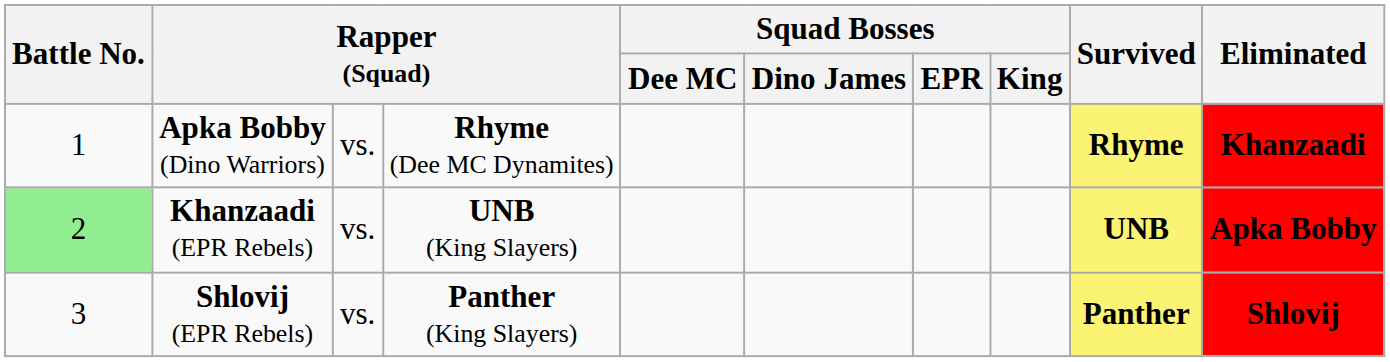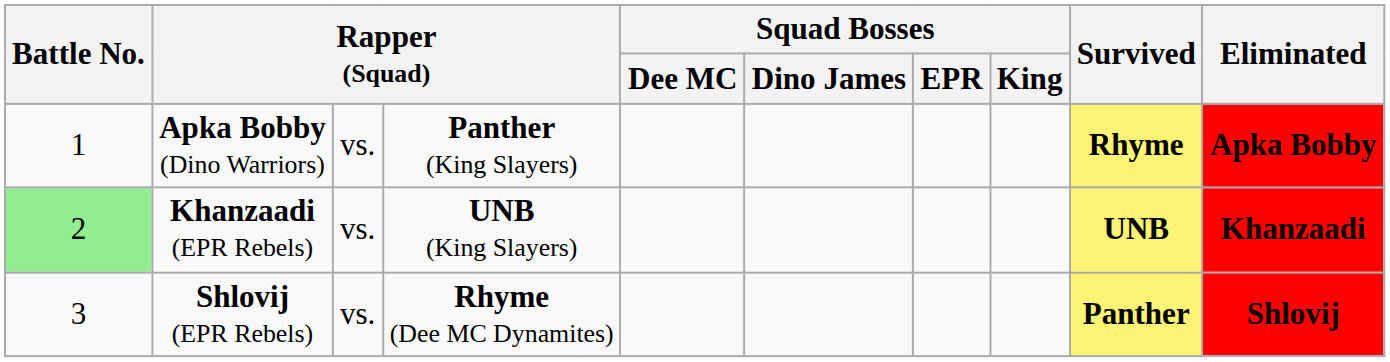 <table class="wikitable" style="text-align:center">
 <tr>
 <th rowspan="2">Battle No.</th>
 <th colspan="3" rowspan="2">Rapper<strong><br></strong><small>(Squad)</small></th>
 <th colspan="4">Squad Bosses</th>
 <th rowspan="2">Survived</th>
 <th rowspan="2">Eliminated</th>
 </tr>
 <tr>
 <th>Dee MC</th>
 <th>Dino James</th>
 <th>EPR</th>
 <th>King</th>
 </tr>
 <tr>
 <td>1</td>
 <td><strong>Apka Bobby<br></strong><small>(Dino Warriors)</small></td>
 <td>vs.</td>
-<td><strong>Rhyme<br></strong><small>(Dee MC Dynamites)</small></td>
+<td><strong>Panther<br></strong><small>(King Slayers)</small></td>
 <td></td>
 <td></td>
 <td></td>
 <td></td>
 <td bgcolor="#fbf373"><strong>Rhyme</strong></td>
-<td bgcolor="red"><strong>Khanzaadi</strong></td>
+<td bgcolor="red"><strong>Apka Bobby</strong></td>
 </tr>
 <tr>
 <td style="background: lightgreen;">2</td>
 <td><strong>Khanzaadi<br></strong><small>(EPR Rebels)</small></td>
 <td>vs.</td>
 <td><strong>UNB<br></strong><small>(King Slayers)</small></td>
 <td></td>
 <td></td>
 <td></td>
 <td></td>
 <td bgcolor="#fbf373"><strong>UNB</strong></td>
-<td bgcolor="red"><strong>Apka Bobby</strong></td>
+<td bgcolor="red"><strong>Khanzaadi</strong></td>
 </tr>
 <tr>
 <td>3</td>
 <td><strong>Shlovij<br></strong><small>(EPR Rebels)</small></td>
 <td>vs.</td>
-<td><strong>Panther<br></strong><small>(King Slayers)</small></td>
+<td><strong>Rhyme<br></strong><small>(Dee MC Dynamites)</small></td>
 <td></td>
 <td></td>
 <td></td>
 <td></td>
 <td bgcolor="#fbf373"><strong>Panther</strong></td>
 <td bgcolor="red"><strong>Shlovij</strong></td>
 </tr>
 </table>
